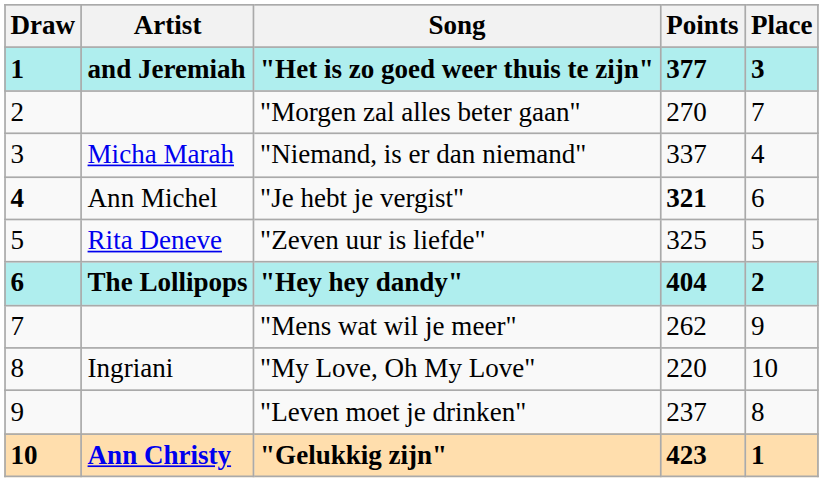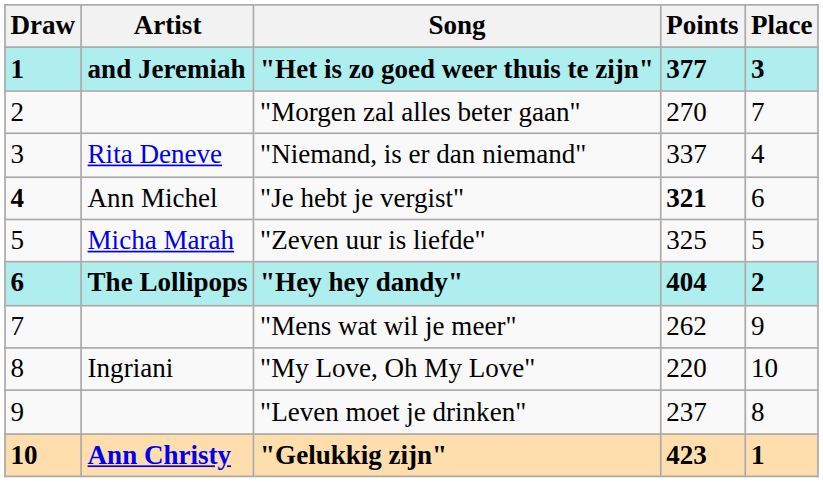 <table class="sortable wikitable" style="margin: 1em auto 1em auto">
 <tr>
 <th>Draw</th>
 <th>Artist</th>
 <th>Song</th>
 <th>Points</th>
 <th>Place</th>
 </tr>
 <tr style="font-weight:bold; background:paleturquoise;">
 <td>1</td>
 <td> and Jeremiah</td>
 <td>"Het is zo goed weer thuis te zijn"</td>
 <td>377</td>
 <td>3</td>
 </tr>
 <tr>
 <td>2</td>
 <td></td>
 <td>"Morgen zal alles beter gaan"</td>
 <td>270</td>
 <td>7</td>
 </tr>
 <tr>
 <td>3</td>
-<td><a href='#'>Micha Marah</a></td>
+<td><a href='#'>Rita Deneve</a></td>
 <td>"Niemand, is er dan niemand"</td>
 <td>337</td>
 <td>4</td>
 </tr>
 <tr>
 <td><strong>4</strong></td>
 <td>Ann Michel</td>
 <td>"Je hebt je vergist"</td>
 <td><strong>321</strong></td>
 <td>6</td>
 </tr>
 <tr>
 <td>5</td>
-<td><a href='#'>Rita Deneve</a></td>
+<td><a href='#'>Micha Marah</a></td>
 <td>"Zeven uur is liefde"</td>
 <td>325</td>
 <td>5</td>
 </tr>
 <tr style="font-weight:bold; background:paleturquoise;">
 <td>6</td>
 <td>The Lollipops</td>
 <td>"Hey hey dandy"</td>
 <td>404</td>
 <td>2</td>
 </tr>
 <tr>
 <td>7</td>
 <td></td>
 <td>"Mens wat wil je meer"</td>
 <td>262</td>
 <td>9</td>
 </tr>
 <tr>
 <td>8</td>
 <td>Ingriani</td>
 <td>"My Love, Oh My Love"</td>
 <td>220</td>
 <td>10</td>
 </tr>
 <tr>
 <td>9</td>
 <td></td>
 <td>"Leven moet je drinken"</td>
 <td>237</td>
 <td>8</td>
 </tr>
 <tr style="font-weight:bold; background:navajowhite;">
 <td>10</td>
 <td><a href='#'>Ann Christy</a></td>
 <td>"Gelukkig zijn"</td>
 <td>423</td>
 <td>1</td>
 </tr>
 </table>
